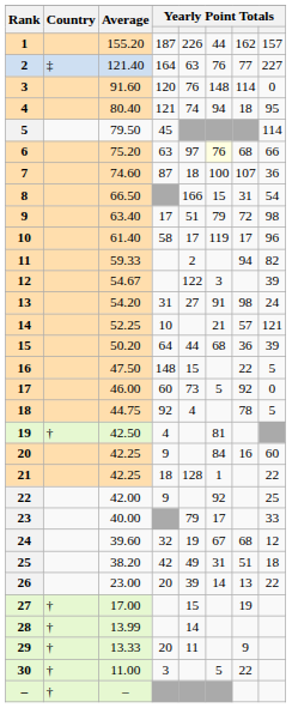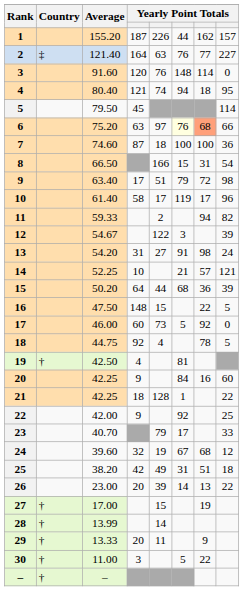 <table class="sortable wikitable plainrowheaders sticky-header-multi" style="text-align:center;">
 <tr>
 </tr>
 <tr>
 <th scope="col" rowspan="2" data-sort-type="number">Rank</th>
 <th scope="col" rowspan="2">Country</th>
 <th scope="col" rowspan="2" class="unsortable">Average</th>
 <th scope="colgroup" colspan="5">Yearly Point Totals</th>
 </tr>
 <tr>
 <th scope="col" data-sort-type="number"></th>
 <th scope="col" data-sort-type="number"></th>
 <th scope="col" data-sort-type="number"></th>
 <th scope="col" data-sort-type="number"></th>
 <th scope="col" data-sort-type="number"></th>
 </tr>
 <tr>
 <th scope="row" style="background:#FFDEAD; text-align:center;">1</th>
 <td style="background:#FFDEAD; text-align:left;"></td>
 <td style="background:#FFDEAD;">155.20</td>
 <td>187</td>
 <td>226</td>
 <td>44</td>
 <td>162</td>
 <td>157</td>
 </tr>
 <tr>
 <th scope="row" style="background:#CEDFF2; text-align:center;">2</th>
 <td style="background:#CEDFF2; text-align:left;">‡</td>
 <td style="background:#CEDFF2;">121.40</td>
 <td>164</td>
 <td>63</td>
 <td>76</td>
 <td>77</td>
 <td>227</td>
 </tr>
 <tr>
 <th scope="row" style="background:#FFDEAD; text-align:center;">3</th>
 <td style="background:#FFDEAD; text-align:left;"></td>
 <td style="background:#FFDEAD;">91.60</td>
 <td>120</td>
 <td>76</td>
 <td>148</td>
 <td>114</td>
 <td>0</td>
 </tr>
 <tr>
 <th scope="row" style="background:#FFDEAD; text-align:center;">4</th>
 <td style="background:#FFDEAD; text-align:left;"></td>
 <td style="background:#FFDEAD;">80.40</td>
 <td>121</td>
 <td>74</td>
 <td>94</td>
 <td>18</td>
 <td>95</td>
 </tr>
 <tr>
 <th scope="row" style="text-align:center;">5</th>
 <td style="text-align:left;"></td>
 <td>79.50</td>
 <td>45</td>
 <td bgcolor="#AAAAAA"></td>
 <td bgcolor="#AAAAAA"></td>
 <td bgcolor="#AAAAAA"></td>
 <td>114</td>
 </tr>
 <tr>
 <th scope="row" style="background:#FFDEAD; text-align:center;">6</th>
 <td style="background:#FFDEAD; text-align:left;"></td>
 <td style="background:#FFDEAD;">75.20</td>
 <td>63</td>
 <td>97</td>
 <td style="background: lightyellow;">76</td>
-<td>68</td>
+<td style="background: lightsalmon;">68</td>
 <td>66</td>
 </tr>
 <tr>
 <th scope="row" style="background:#FFDEAD; text-align:center;">7</th>
 <td style="background:#FFDEAD; text-align:left;"></td>
 <td style="background:#FFDEAD;">74.60</td>
 <td>87</td>
 <td>18</td>
 <td>100</td>
-<td>107</td>
+<td>100</td>
 <td>36</td>
 </tr>
 <tr>
 <th scope="row" style="background:#FFDEAD; text-align:center;">8</th>
 <td style="background:#FFDEAD; text-align:left;"></td>
 <td style="background:#FFDEAD;">66.50</td>
 <td bgcolor="#AAAAAA"></td>
 <td>166</td>
 <td>15</td>
 <td>31</td>
 <td>54</td>
 </tr>
 <tr>
 <th scope="row" style="background:#FFDEAD; text-align:center;">9</th>
 <td style="background:#FFDEAD; text-align:left;"></td>
 <td style="background:#FFDEAD;">63.40</td>
 <td>17</td>
 <td>51</td>
 <td>79</td>
 <td>72</td>
 <td>98</td>
 </tr>
 <tr>
 <th scope="row" style="background:#FFDEAD; text-align:center;">10</th>
 <td style="background:#FFDEAD; text-align:left;"></td>
 <td style="background:#FFDEAD;">61.40</td>
 <td>58</td>
 <td>17</td>
 <td>119</td>
 <td>17</td>
 <td>96</td>
 </tr>
 <tr>
 <th scope="row" style="background:#FFDEAD; text-align:center;">11</th>
 <td style="background:#FFDEAD; text-align:left;"></td>
 <td style="background:#FFDEAD;">59.33</td>
 <td></td>
 <td>2</td>
 <td></td>
 <td>94</td>
 <td>82</td>
 </tr>
 <tr>
 <th scope="row" style="background:#FFDEAD; text-align:center;">12</th>
 <td style="background:#FFDEAD; text-align:left;"></td>
 <td style="background:#FFDEAD;">54.67</td>
 <td></td>
 <td>122</td>
 <td>3</td>
 <td></td>
 <td>39</td>
 </tr>
 <tr>
 <th scope="row" style="background:#FFDEAD; text-align:center;">13</th>
 <td style="background:#FFDEAD; text-align:left;"></td>
 <td style="background:#FFDEAD;">54.20</td>
 <td>31</td>
 <td>27</td>
 <td>91</td>
 <td>98</td>
 <td>24</td>
 </tr>
 <tr>
 <th scope="row" style="background:#FFDEAD; text-align:center;">14</th>
 <td style="background:#FFDEAD; text-align:left;"></td>
 <td style="background:#FFDEAD;">52.25</td>
 <td>10</td>
 <td></td>
 <td>21</td>
 <td>57</td>
 <td>121</td>
 </tr>
 <tr>
 <th scope="row" style="background:#FFDEAD; text-align:center;">15</th>
 <td style="background:#FFDEAD; text-align:left;"></td>
 <td style="background:#FFDEAD;">50.20</td>
 <td>64</td>
 <td>44</td>
 <td>68</td>
 <td>36</td>
 <td>39</td>
 </tr>
 <tr>
 <th scope="row" style="background:#FFDEAD; text-align:center;">16</th>
 <td style="background:#FFDEAD; text-align:left;"></td>
 <td style="background:#FFDEAD;">47.50</td>
 <td>148</td>
 <td>15</td>
 <td></td>
 <td>22</td>
 <td>5</td>
 </tr>
 <tr>
 <th scope="row" style="background:#FFDEAD; text-align:center;">17</th>
 <td style="background:#FFDEAD; text-align:left;"></td>
 <td style="background:#FFDEAD;">46.00</td>
 <td>60</td>
 <td>73</td>
 <td>5</td>
 <td>92</td>
 <td>0</td>
 </tr>
 <tr>
 <th scope="row" style="background:#FFDEAD; text-align:center;">18</th>
 <td style="background:#FFDEAD; text-align:left;"></td>
 <td style="background:#FFDEAD;">44.75</td>
 <td>92</td>
 <td>4</td>
 <td></td>
 <td>78</td>
 <td>5</td>
 </tr>
 <tr>
 <th scope="row" style="background:#E6F8D1; text-align:center;">19</th>
 <td style="background:#E6F8D1; text-align:left;">†</td>
 <td style="background:#E6F8D1;">42.50</td>
 <td>4</td>
 <td></td>
 <td>81</td>
 <td></td>
 <td bgcolor="#AAAAAA"></td>
 </tr>
 <tr>
 <th scope="row" style="background:#FFDEAD; text-align:center;">20</th>
 <td style="background:#FFDEAD; text-align:left;"></td>
 <td style="background:#FFDEAD;">42.25</td>
 <td>9</td>
 <td></td>
 <td>84</td>
 <td>16</td>
 <td>60</td>
 </tr>
 <tr>
 <th scope="row" style="background:#FFDEAD; text-align:center;">21</th>
 <td style="background:#FFDEAD; text-align:left;"></td>
 <td style="background:#FFDEAD;">42.25</td>
 <td>18</td>
 <td>128</td>
 <td>1</td>
 <td></td>
 <td>22</td>
 </tr>
 <tr>
 <th scope="row" style="text-align:center;">22</th>
 <td style="text-align:left;"></td>
 <td>42.00</td>
 <td>9</td>
 <td></td>
 <td>92</td>
 <td></td>
 <td>25</td>
 </tr>
 <tr>
 <th scope="row" style="text-align:center;">23</th>
 <td style="text-align:left;"></td>
-<td>40.00</td>
+<td>40.70</td>
 <td bgcolor="#AAAAAA"></td>
 <td>79</td>
 <td>17</td>
 <td></td>
 <td>33</td>
 </tr>
 <tr>
 <th scope="row" style="text-align:center;">24</th>
 <td style="text-align:left;"></td>
 <td>39.60</td>
 <td>32</td>
 <td>19</td>
 <td>67</td>
 <td>68</td>
 <td>12</td>
 </tr>
 <tr>
 <th scope="row" style="text-align:center;">25</th>
 <td style="text-align:left;"></td>
 <td>38.20</td>
 <td>42</td>
 <td>49</td>
 <td>31</td>
 <td>51</td>
 <td>18</td>
 </tr>
 <tr>
 <th scope="row" style="text-align:center;">26</th>
 <td style="text-align:left;"></td>
 <td>23.00</td>
 <td>20</td>
 <td>39</td>
 <td>14</td>
 <td>13</td>
 <td>22</td>
 </tr>
 <tr>
 <th scope="row" style="background:#E6F8D1; text-align:center;">27</th>
 <td style="background:#E6F8D1; text-align:left;">†</td>
 <td style="background:#E6F8D1;">17.00</td>
 <td></td>
 <td>15</td>
 <td></td>
 <td>19</td>
 <td></td>
 </tr>
 <tr>
 <th scope="row" style="background:#E6F8D1; text-align:center;">28</th>
 <td style="background:#E6F8D1; text-align:left;">†</td>
 <td style="background:#E6F8D1;">13.99</td>
 <td></td>
 <td>14</td>
 <td></td>
 <td></td>
 <td></td>
 </tr>
 <tr>
 <th scope="row" style="background:#E6F8D1; text-align:center;">29</th>
 <td style="background:#E6F8D1; text-align:left;">†</td>
 <td style="background:#E6F8D1;">13.33</td>
 <td>20</td>
 <td>11</td>
 <td></td>
 <td>9</td>
 <td></td>
 </tr>
 <tr>
 <th scope="row" style="background:#E6F8D1; text-align:center;">30</th>
 <td style="background:#E6F8D1; text-align:left;">†</td>
 <td style="background:#E6F8D1;">11.00</td>
 <td>3</td>
 <td></td>
 <td>5</td>
 <td>22</td>
 <td></td>
 </tr>
 <tr>
 <th scope="row" style="background:#E6F8D1; text-align:center;">–</th>
 <td style="background:#E6F8D1; text-align:left;">†</td>
 <td style="background:#E6F8D1;" data-sort-value="0">–</td>
 <td bgcolor="#AAAAAA"></td>
 <td bgcolor="#AAAAAA"></td>
 <td bgcolor="#AAAAAA"></td>
 <td></td>
 <td></td>
 </tr>
 </table>
